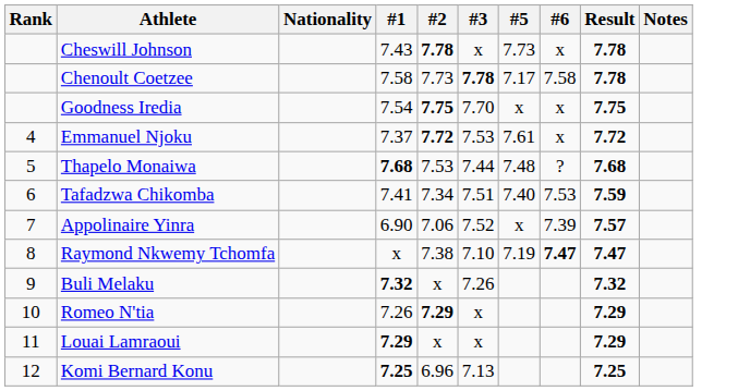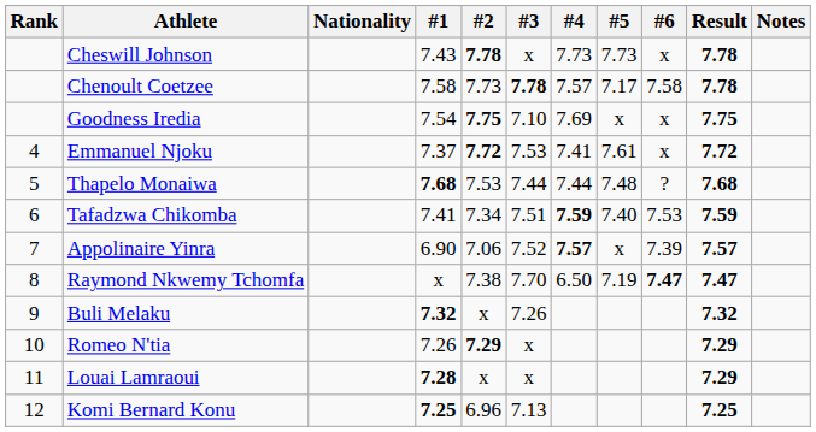 <table class="wikitable sortable" style="text-align:center">
 <tr>
 <th>Rank</th>
 <th>Athlete</th>
 <th>Nationality</th>
 <th>#1</th>
 <th>#2</th>
 <th>#3</th>
+<th>#4</th>
 <th>#5</th>
 <th>#6</th>
 <th>Result</th>
 <th>Notes</th>
 </tr>
 <tr>
 <td></td>
 <td align="left"><a href='#'>Cheswill Johnson</a></td>
 <td align=left></td>
 <td>7.43</td>
 <td><strong>7.78</strong></td>
 <td>x</td>
 <td>7.73</td>
+<td>7.73</td>
 <td>x</td>
 <td><strong>7.78</strong></td>
 <td></td>
 </tr>
 <tr>
 <td></td>
 <td align="left"><a href='#'>Chenoult Coetzee</a></td>
 <td align=left></td>
 <td>7.58</td>
 <td>7.73</td>
 <td><strong>7.78</strong></td>
+<td>7.57</td>
 <td>7.17</td>
 <td>7.58</td>
 <td><strong>7.78</strong></td>
 <td></td>
 </tr>
 <tr>
 <td></td>
 <td align="left"><a href='#'>Goodness Iredia</a></td>
 <td align=left></td>
 <td>7.54</td>
 <td><strong>7.75</strong></td>
-<td>7.70</td>
+<td>7.10</td>
+<td>7.69</td>
 <td>x</td>
 <td>x</td>
 <td><strong>7.75</strong></td>
 <td></td>
 </tr>
 <tr>
 <td>4</td>
 <td align="left"><a href='#'>Emmanuel Njoku</a></td>
 <td align=left></td>
 <td>7.37</td>
 <td><strong>7.72</strong></td>
 <td>7.53</td>
+<td>7.41</td>
 <td>7.61</td>
 <td>x</td>
 <td><strong>7.72</strong></td>
 <td></td>
 </tr>
 <tr>
 <td>5</td>
 <td align="left"><a href='#'>Thapelo Monaiwa</a></td>
 <td align=left></td>
 <td><strong>7.68</strong></td>
 <td>7.53</td>
+<td>7.44</td>
 <td>7.44</td>
 <td>7.48</td>
 <td>?</td>
 <td><strong>7.68</strong></td>
 <td></td>
 </tr>
 <tr>
 <td>6</td>
 <td align="left"><a href='#'>Tafadzwa Chikomba</a></td>
 <td align=left></td>
 <td>7.41</td>
 <td>7.34</td>
 <td>7.51</td>
+<td><strong>7.59</strong></td>
 <td>7.40</td>
 <td>7.53</td>
 <td><strong>7.59</strong></td>
 <td></td>
 </tr>
 <tr>
 <td>7</td>
 <td align="left"><a href='#'>Appolinaire Yinra</a></td>
 <td align=left></td>
 <td>6.90</td>
 <td>7.06</td>
 <td>7.52</td>
+<td><strong>7.57</strong></td>
 <td>x</td>
 <td>7.39</td>
 <td><strong>7.57</strong></td>
 <td></td>
 </tr>
 <tr>
 <td>8</td>
 <td align="left"><a href='#'>Raymond Nkwemy Tchomfa</a></td>
 <td align=left></td>
 <td>x</td>
 <td>7.38</td>
-<td>7.10</td>
+<td>7.70</td>
+<td>6.50</td>
 <td>7.19</td>
 <td><strong>7.47</strong></td>
 <td><strong>7.47</strong></td>
 <td></td>
 </tr>
 <tr>
 <td>9</td>
 <td align="left"><a href='#'>Buli Melaku</a></td>
 <td align=left></td>
 <td><strong>7.32</strong></td>
 <td>x</td>
 <td>7.26</td>
 <td></td>
 <td></td>
+<td></td>
 <td><strong>7.32</strong></td>
 <td></td>
 </tr>
 <tr>
 <td>10</td>
 <td align="left"><a href='#'>Romeo N'tia</a></td>
 <td align=left></td>
 <td>7.26</td>
 <td><strong>7.29</strong></td>
 <td>x</td>
 <td></td>
 <td></td>
+<td></td>
 <td><strong>7.29</strong></td>
 <td></td>
 </tr>
 <tr>
 <td>11</td>
 <td align="left"><a href='#'>Louai Lamraoui</a></td>
 <td align=left></td>
-<td><strong>7.29</strong></td>
+<td><strong>7.28</strong></td>
 <td>x</td>
 <td>x</td>
+<td></td>
 <td></td>
 <td></td>
 <td><strong>7.29</strong></td>
 <td></td>
 </tr>
 <tr>
 <td>12</td>
 <td align="left"><a href='#'>Komi Bernard Konu</a></td>
 <td align=left></td>
 <td><strong>7.25</strong></td>
 <td>6.96</td>
 <td>7.13</td>
 <td></td>
 <td></td>
+<td></td>
 <td><strong>7.25</strong></td>
 <td></td>
 </tr>
 </table>
